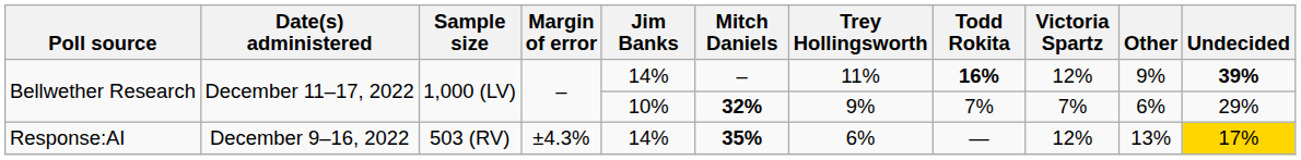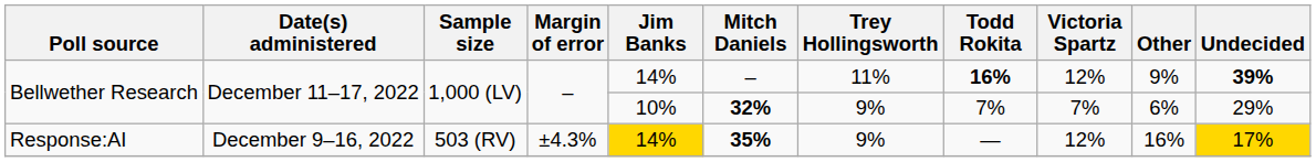 <table class="wikitable" style="font-size:90%;text-align:center;">
 <tr valign=bottom>
 <th>Poll source</th>
 <th>Date(s)<br>administered</th>
 <th>Sample<br>size</th>
 <th>Margin<br>of error</th>
 <th style="width:60px;">Jim<br>Banks</th>
 <th style="width:60px;">Mitch<br>Daniels</th>
 <th style="width:60px;">Trey<br>Hollingsworth</th>
 <th style="width:60px;">Todd<br>Rokita</th>
 <th style="width:60px;">Victoria<br>Spartz</th>
 <th>Other</th>
 <th>Undecided</th>
 </tr>
 <tr>
 <td style="text-align:left;" rowspan="2">Bellwether Research</td>
 <td rowspan="2">December 11–17, 2022</td>
 <td rowspan="2">1,000 (LV)</td>
 <td rowspan="2">–</td>
 <td>14%</td>
 <td>–</td>
 <td>11%</td>
 <td><strong>16%</strong></td>
 <td>12%</td>
 <td>9%</td>
 <td><strong>39%</strong></td>
 </tr>
 <tr>
 <td>10%</td>
 <td><strong>32%</strong></td>
 <td>9%</td>
 <td>7%</td>
 <td>7%</td>
 <td>6%</td>
 <td>29%</td>
 </tr>
 <tr>
 <td style="text-align:left;">Response:AI</td>
 <td>December 9–16, 2022</td>
 <td>503 (RV)</td>
 <td>±4.3%</td>
-<td>14%</td>
+<td style="background: gold;">14%</td>
 <td><strong>35%</strong></td>
-<td>6%</td>
+<td>9%</td>
 <td>—</td>
 <td>12%</td>
-<td>13%</td>
+<td>16%</td>
 <td style="background: gold;">17%</td>
 </tr>
 <tr>
 </tr>
 </table>
